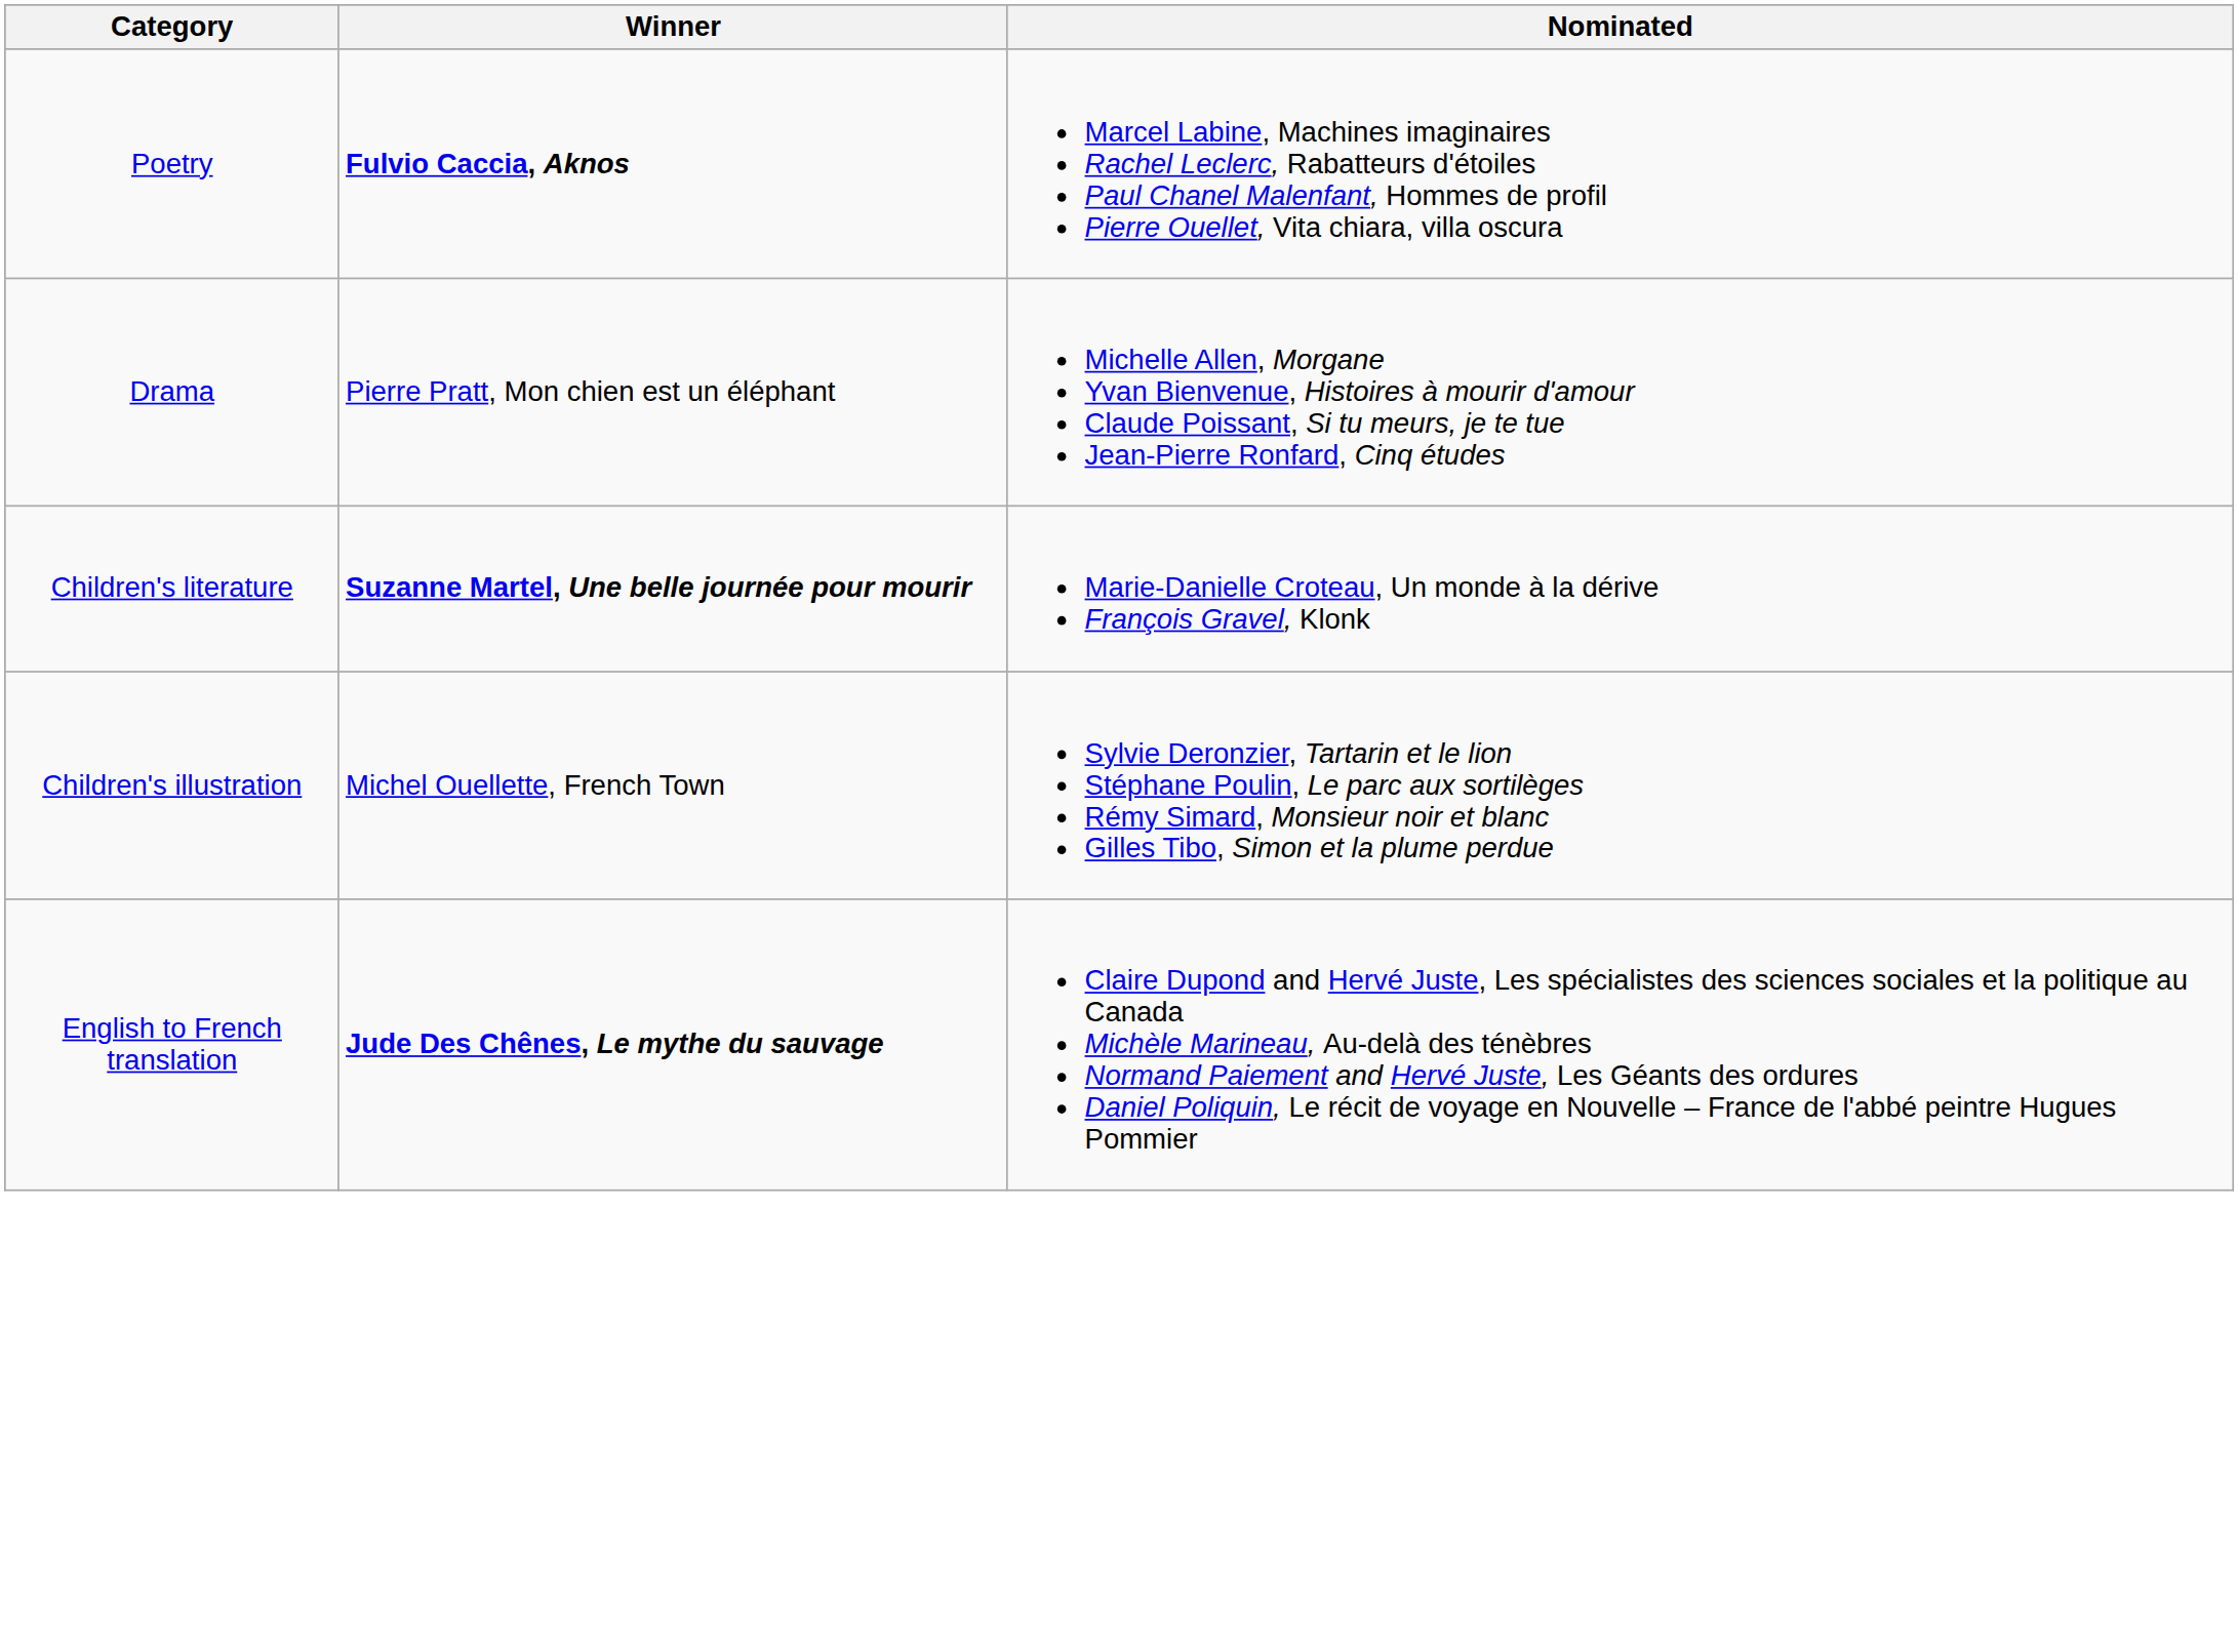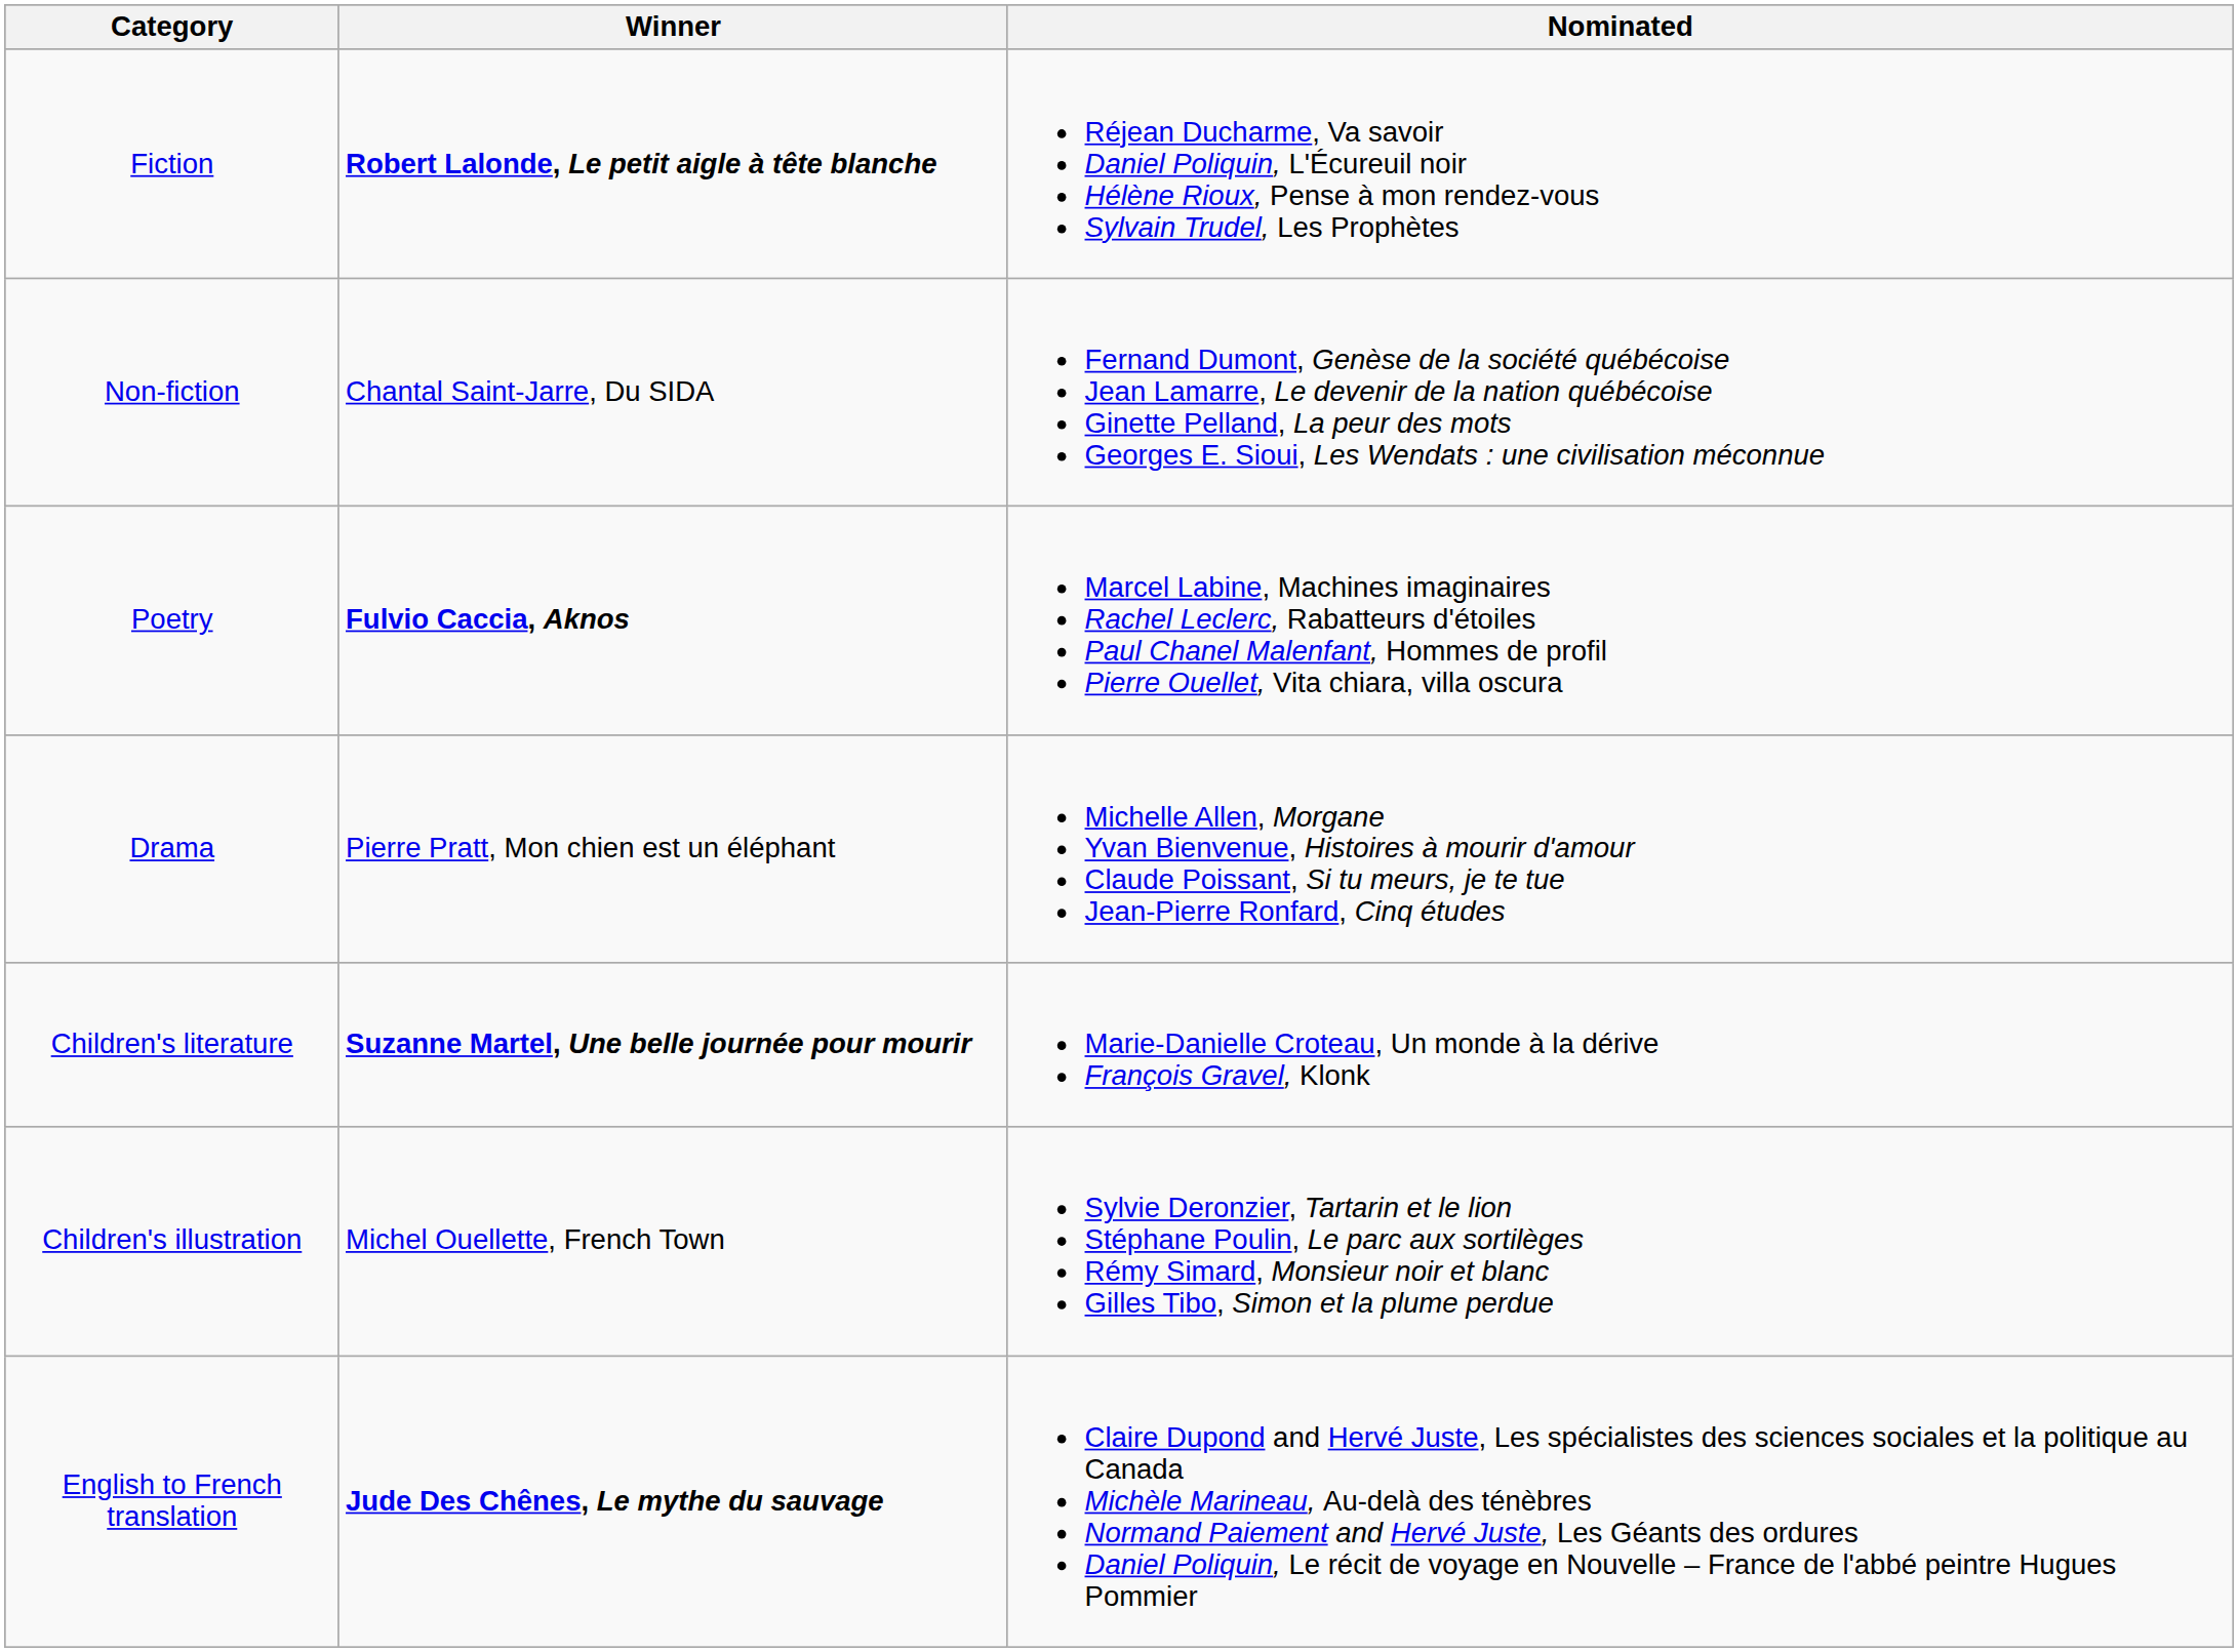 <table class="wikitable" width="100%">
 <tr>
 <th width=15%>Category</th>
 <th width=30%>Winner</th>
 <th width=55%>Nominated</th>
+</tr>
+<tr>
+<td align="center"><a href='#'>Fiction</a></td>
+<td> <strong><a href='#'>Robert Lalonde</a>, <em>Le petit aigle à tête blanche<strong><em></td>
+<td><br><ul><li><a href='#'>Réjean Ducharme</a>, </em>Va savoir<em></li><li><a href='#'>Daniel Poliquin</a>, </em>L'Écureuil noir<em></li><li><a href='#'>Hélène Rioux</a>, </em>Pense à mon rendez-vous<em></li><li><a href='#'>Sylvain Trudel</a>, </em>Les Prophètes<em></li></ul></td>
+</tr>
+<tr>
+<td align="center"><a href='#'>Non-fiction</a></td>
+<td> </strong><a href='#'>Chantal Saint-Jarre</a>, </em>Du SIDA</em></strong></td>
+<td><br><ul><li><a href='#'>Fernand Dumont</a>, <em>Genèse de la société québécoise</em></li><li><a href='#'>Jean Lamarre</a>, <em>Le devenir de la nation québécoise</em></li><li><a href='#'>Ginette Pelland</a>, <em>La peur des mots</em></li><li><a href='#'>Georges E. Sioui</a>, <em>Les Wendats : une civilisation méconnue</em></li></ul></td>
 </tr>
 <tr>
 <td align="center"><a href='#'>Poetry</a></td>
 <td> <strong><a href='#'>Fulvio Caccia</a>, <em>Aknos<strong><em></td>
 <td><br><ul><li><a href='#'>Marcel Labine</a>, </em>Machines imaginaires<em></li><li><a href='#'>Rachel Leclerc</a>, </em>Rabatteurs d'étoiles<em></li><li><a href='#'>Paul Chanel Malenfant</a>, </em>Hommes de profil<em></li><li><a href='#'>Pierre Ouellet</a>, </em>Vita chiara, villa oscura<em></li></ul></td>
 </tr>
 <tr>
 <td align="center"><a href='#'>Drama</a></td>
 <td> </strong><a href='#'>Pierre Pratt</a>, </em>Mon chien est un éléphant</em></strong></td>
 <td><br><ul><li><a href='#'>Michelle Allen</a>, <em>Morgane</em></li><li><a href='#'>Yvan Bienvenue</a>, <em>Histoires à mourir d'amour</em></li><li><a href='#'>Claude Poissant</a>, <em>Si tu meurs, je te tue</em></li><li><a href='#'>Jean-Pierre Ronfard</a>, <em>Cinq études</em></li></ul></td>
 </tr>
 <tr>
 <td align="center"><a href='#'>Children's literature</a></td>
 <td> <strong><a href='#'>Suzanne Martel</a>, <em>Une belle journée pour mourir<strong><em></td>
 <td><br><ul><li><a href='#'>Marie-Danielle Croteau</a>, </em>Un monde à la dérive<em></li><li><a href='#'>François Gravel</a>, </em>Klonk<em></li></ul></td>
 </tr>
 <tr>
 <td align="center"><a href='#'>Children's illustration</a></td>
 <td> </strong><a href='#'>Michel Ouellette</a>, </em>French Town</em></strong></td>
 <td><br><ul><li><a href='#'>Sylvie Deronzier</a>, <em>Tartarin et le lion</em></li><li><a href='#'>Stéphane Poulin</a>, <em>Le parc aux sortilèges</em></li><li><a href='#'>Rémy Simard</a>, <em>Monsieur noir et blanc</em></li><li><a href='#'>Gilles Tibo</a>, <em>Simon et la plume perdue</em></li></ul></td>
 </tr>
 <tr>
 <td align="center"><a href='#'>English to French translation</a></td>
 <td> <strong><a href='#'>Jude Des Chênes</a>, <em>Le mythe du sauvage<strong><em></td>
 <td><br><ul><li><a href='#'>Claire Dupond</a> and <a href='#'>Hervé Juste</a>, </em>Les spécialistes des sciences sociales et la politique au Canada<em></li><li><a href='#'>Michèle Marineau</a>, </em>Au-delà des ténèbres<em></li><li><a href='#'>Normand Paiement</a> and <a href='#'>Hervé Juste</a>, </em>Les Géants des ordures<em></li><li><a href='#'>Daniel Poliquin</a>, </em>Le récit de voyage en Nouvelle – France de l'abbé peintre Hugues Pommier<em></li></ul></td>
 </tr>
 </table>
